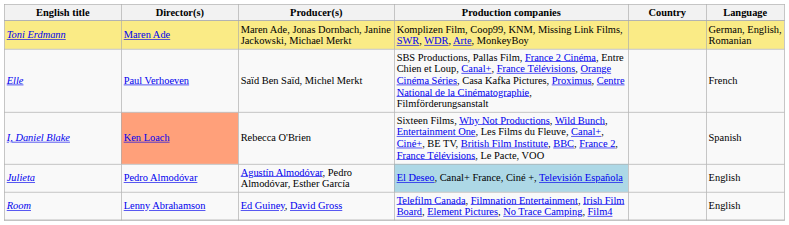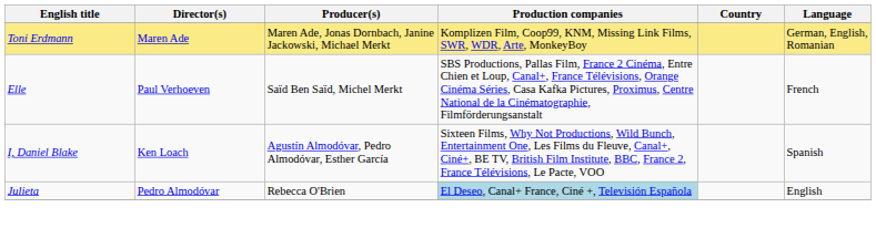 <table class="sortable wikitable" width="95%" cellpadding="5">
 <tr>
 <th width="15%">English title</th>
 <th width="15%">Director(s)</th>
 <th width="20%">Producer(s)</th>
 <th width="30%">Production companies</th>
 <th width="10%">Country</th>
 <th width="10%">Language</th>
 </tr>
 <tr>
 </tr>
 <tr style="background:#FAEB86">
 <td><em><a href='#'>Toni Erdmann</a></em></td>
 <td><a href='#'>Maren Ade</a></td>
 <td>Maren Ade, Jonas Dornbach, Janine Jackowski, Michael Merkt</td>
 <td>Komplizen Film, Coop99, KNM, Missing Link Films, <a href='#'>SWR</a>, <a href='#'>WDR</a>, <a href='#'>Arte</a>, MonkeyBoy</td>
 <td> </td>
 <td>German, English, Romanian</td>
 </tr>
 <tr>
 <td><em><a href='#'>Elle</a></em></td>
 <td><a href='#'>Paul Verhoeven</a></td>
 <td>Saïd Ben Saïd, Michel Merkt</td>
 <td>SBS Productions, Pallas Film, <a href='#'>France 2 Cinéma</a>, Entre Chien et Loup, <a href='#'>Canal+</a>, <a href='#'>France Télévisions</a>, <a href='#'>Orange Cinéma Séries</a>, Casa Kafka Pictures, <a href='#'>Proximus</a>, <a href='#'>Centre National de la Cinématographie</a>, Filmförderungsanstalt</td>
 <td>  </td>
 <td>French</td>
 </tr>
 <tr>
 <td><em><a href='#'>I, Daniel Blake</a></em></td>
-<td style="background: lightsalmon;"><a href='#'>Ken Loach</a></td>
-<td>Rebecca O'Brien</td>
+<td><a href='#'>Ken Loach</a></td>
+<td><a href='#'>Agustín Almodóvar</a>, Pedro Almodóvar, Esther García</td>
 <td>Sixteen Films, <a href='#'>Why Not Productions</a>, <a href='#'>Wild Bunch</a>, <a href='#'>Entertainment One</a>, Les Films du Fleuve, <a href='#'>Canal+</a>, <a href='#'>Ciné+</a>, BE TV, <a href='#'>British Film Institute</a>, <a href='#'>BBC</a>, <a href='#'>France 2</a>, <a href='#'>France Télévisions</a>, Le Pacte, VOO</td>
 <td> </td>
 <td>Spanish</td>
 </tr>
 <tr>
 <td><em><a href='#'>Julieta</a></em></td>
 <td><a href='#'>Pedro Almodóvar</a></td>
-<td><a href='#'>Agustín Almodóvar</a>, Pedro Almodóvar, Esther García</td>
+<td>Rebecca O'Brien</td>
 <td style="background: lightblue;"><a href='#'>El Deseo</a>, Canal+ France, Ciné +, <a href='#'>Televisión Española</a></td>
 <td></td>
 <td>English</td>
 </tr>
 <tr>
-<td><em><a href='#'>Room</a></em></td>
-<td><a href='#'>Lenny Abrahamson</a></td>
-<td><a href='#'>Ed Guiney</a>, <a href='#'>David Gross</a></td>
-<td><a href='#'>Telefilm Canada</a>, <a href='#'>Filmnation Entertainment</a>, <a href='#'>Irish Film Board</a>, <a href='#'>Element Pictures</a>, <a href='#'>No Trace Camping</a>, <a href='#'>Film4</a></td>
-<td> </td>
-<td>English</td>
-</tr>
-<tr>
 </tr>
 </table>
